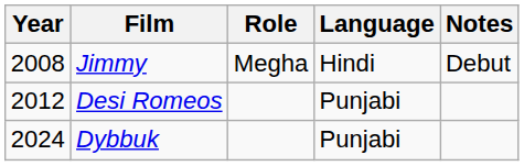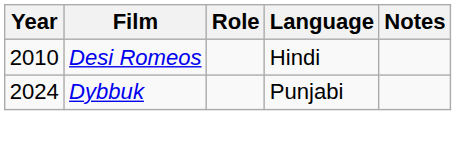 <table class="wikitable">
 <tr>
 <th>Year</th>
 <th>Film</th>
 <th>Role</th>
 <th>Language</th>
 <th>Notes</th>
 </tr>
 <tr>
-<td>2008</td>
-<td><em><a href='#'>Jimmy</a></em></td>
-<td>Megha</td>
-<td>Hindi</td>
-<td>Debut</td>
-</tr>
-<tr>
-<td>2012</td>
+<td>2010</td>
 <td><em><a href='#'>Desi Romeos</a></em></td>
 <td></td>
-<td>Punjabi</td>
+<td>Hindi</td>
 <td></td>
 </tr>
 <tr>
 <td>2024</td>
 <td><a href='#'><em>Dybbuk</em></a></td>
 <td></td>
 <td>Punjabi</td>
 <td></td>
 </tr>
 </table>
